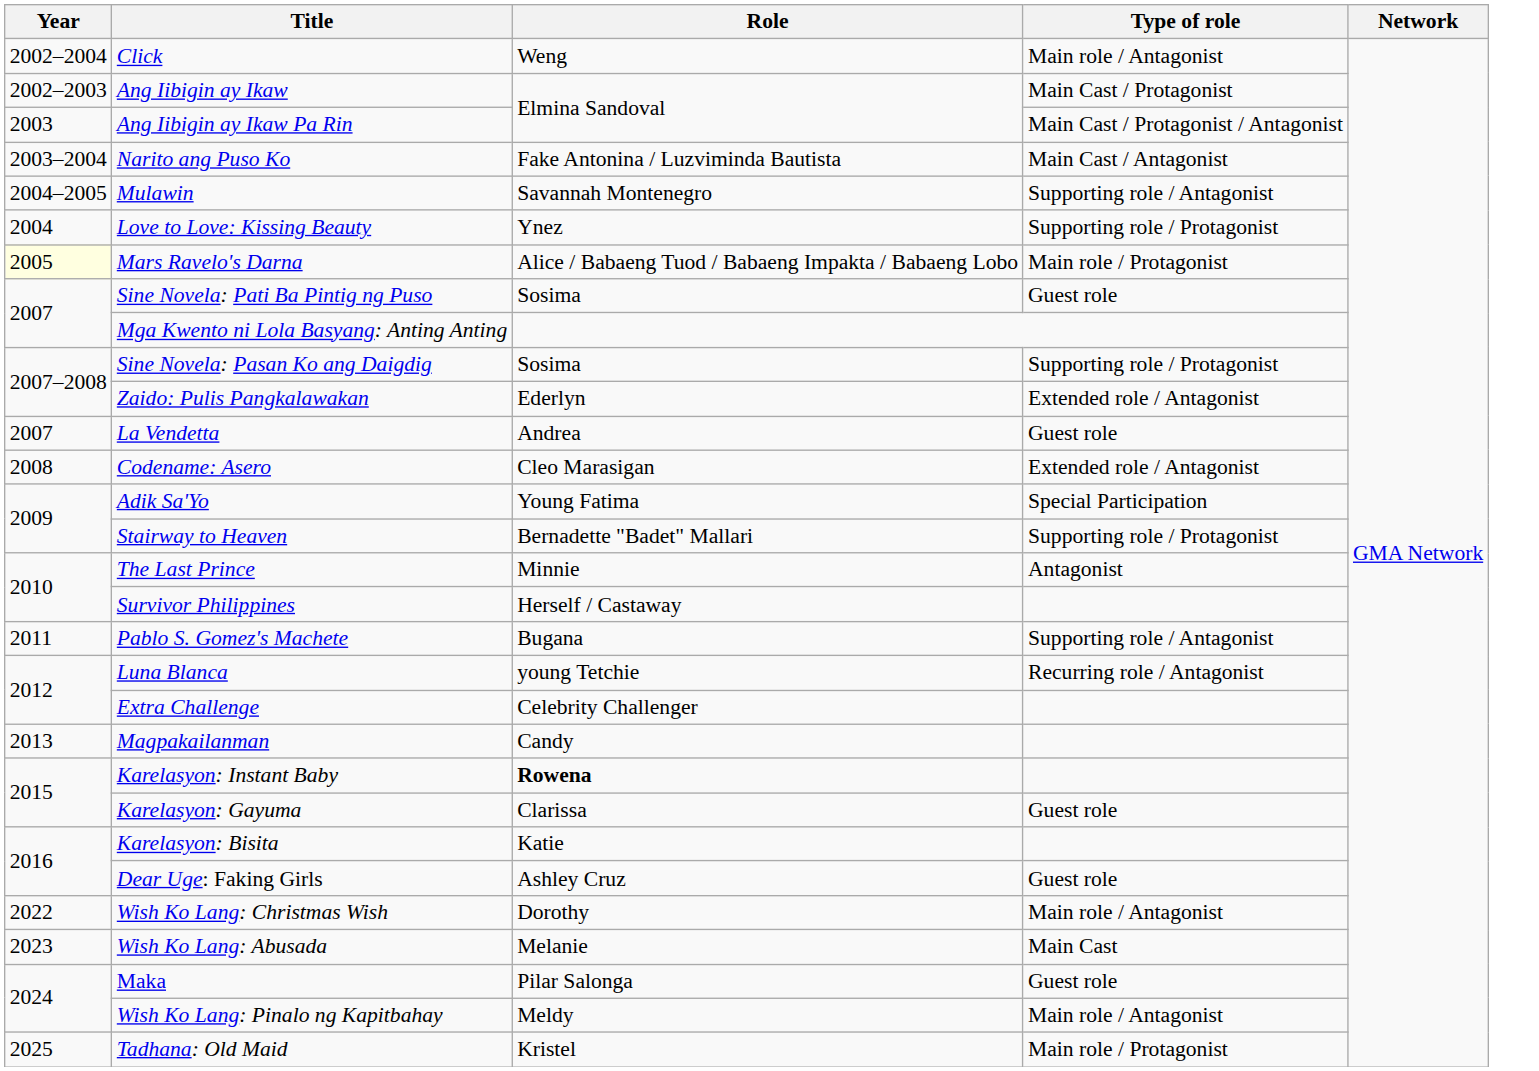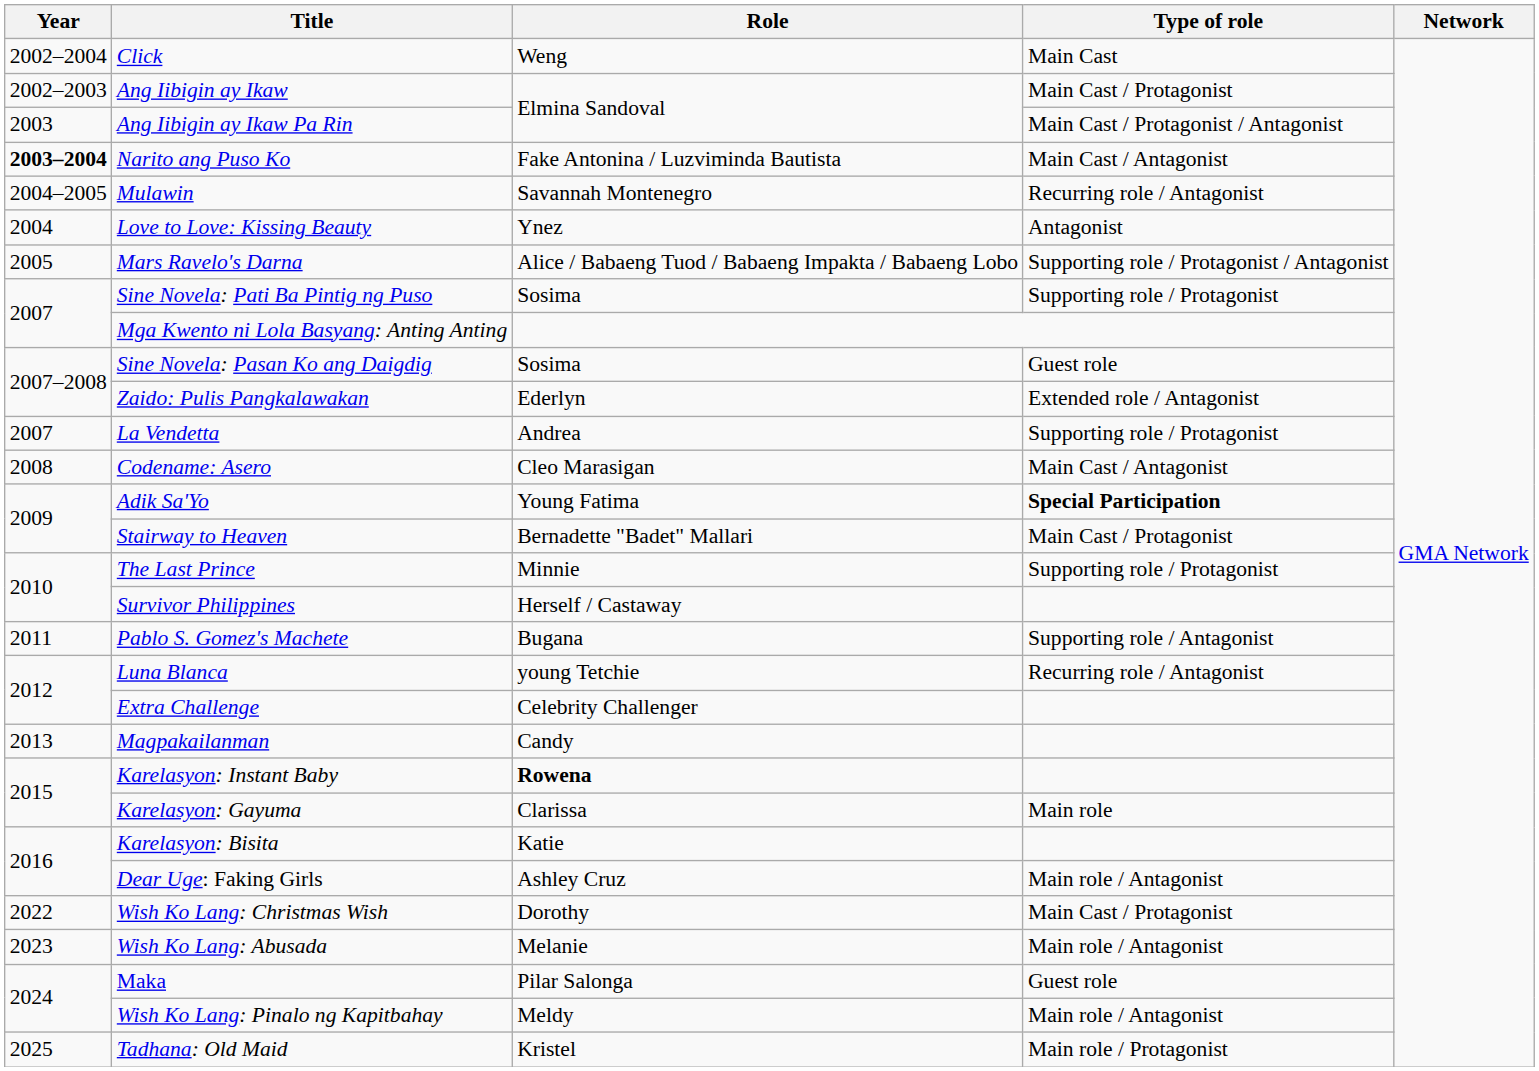 <table class="wikitable sortable">
 <tr>
 <th>Year</th>
 <th>Title</th>
 <th>Role</th>
 <th>Type of role</th>
 <th>Network</th>
 </tr>
 <tr>
 <td>2002–2004</td>
 <td><em><a href='#'>Click</a></em></td>
 <td>Weng</td>
-<td>Main role / Antagonist</td>
+<td>Main Cast</td>
 <td rowspan="30"><a href='#'>GMA Network</a></td>
 </tr>
 <tr>
 <td>2002–2003</td>
 <td><em><a href='#'>Ang Iibigin ay Ikaw</a></em></td>
 <td rowspan="2">Elmina Sandoval</td>
 <td>Main Cast / Protagonist</td>
 </tr>
 <tr>
 <td>2003</td>
 <td><em><a href='#'>Ang Iibigin ay Ikaw Pa Rin</a></em></td>
 <td>Main Cast / Protagonist / Antagonist</td>
 </tr>
 <tr>
-<td>2003–2004</td>
+<td><strong>2003–2004</strong></td>
 <td><em><a href='#'>Narito ang Puso Ko</a></em></td>
 <td>Fake Antonina / Luzviminda Bautista</td>
 <td>Main Cast / Antagonist</td>
 </tr>
 <tr>
 <td>2004–2005</td>
 <td><em><a href='#'>Mulawin</a></em></td>
 <td>Savannah Montenegro</td>
-<td>Supporting role / Antagonist</td>
+<td>Recurring role / Antagonist</td>
 </tr>
 <tr>
 <td>2004</td>
 <td><em><a href='#'>Love to Love: Kissing Beauty</a></em></td>
 <td>Ynez</td>
-<td>Supporting role / Protagonist</td>
+<td>Antagonist</td>
 </tr>
 <tr>
-<td style="background: lightyellow;">2005</td>
+<td>2005</td>
 <td><em><a href='#'>Mars Ravelo's Darna</a></em></td>
 <td>Alice / Babaeng Tuod / Babaeng Impakta / Babaeng Lobo</td>
-<td>Main role / Protagonist</td>
+<td>Supporting role / Protagonist / Antagonist</td>
 </tr>
 <tr>
 <td rowspan="2">2007</td>
 <td><em><a href='#'>Sine Novela</a>: <a href='#'>Pati Ba Pintig ng Puso</a></em></td>
 <td>Sosima</td>
-<td>Guest role</td>
+<td>Supporting role / Protagonist</td>
 </tr>
 <tr>
 <td><em><a href='#'>Mga Kwento ni Lola Basyang</a>: Anting Anting</em></td>
 </tr>
 <tr>
 <td rowspan=2>2007–2008</td>
 <td><em><a href='#'>Sine Novela</a>: <a href='#'>Pasan Ko ang Daigdig</a></em></td>
 <td>Sosima</td>
-<td>Supporting role / Protagonist</td>
+<td>Guest role</td>
 </tr>
 <tr>
 <td><em><a href='#'>Zaido: Pulis Pangkalawakan</a></em></td>
 <td>Ederlyn</td>
 <td>Extended role / Antagonist</td>
 </tr>
 <tr>
 <td>2007</td>
 <td><em><a href='#'>La Vendetta</a></em></td>
 <td>Andrea</td>
-<td>Guest role</td>
+<td>Supporting role / Protagonist</td>
 </tr>
 <tr>
 <td>2008</td>
 <td><em><a href='#'>Codename: Asero</a></em></td>
 <td>Cleo Marasigan</td>
-<td>Extended role / Antagonist</td>
+<td>Main Cast / Antagonist</td>
 </tr>
 <tr>
 <td rowspan="2">2009</td>
 <td><em><a href='#'>Adik Sa'Yo</a></em></td>
 <td>Young Fatima</td>
-<td>Special Participation</td>
+<td><strong>Special Participation</strong></td>
 </tr>
 <tr>
 <td><em><a href='#'>Stairway to Heaven</a></em></td>
 <td>Bernadette "Badet" Mallari</td>
-<td>Supporting role / Protagonist</td>
+<td>Main Cast / Protagonist</td>
 </tr>
 <tr>
 <td rowspan="2">2010</td>
 <td><em><a href='#'>The Last Prince</a></em></td>
 <td>Minnie</td>
-<td>Antagonist</td>
+<td>Supporting role / Protagonist</td>
 </tr>
 <tr>
 <td><em><a href='#'>Survivor Philippines</a></em></td>
 <td>Herself / Castaway</td>
 <td></td>
 </tr>
 <tr>
 <td>2011</td>
 <td><em><a href='#'>Pablo S. Gomez's Machete</a></em></td>
 <td>Bugana</td>
 <td>Supporting role / Antagonist</td>
 </tr>
 <tr>
 <td rowspan="2">2012</td>
 <td><em><a href='#'>Luna Blanca</a></em></td>
 <td>young Tetchie</td>
 <td>Recurring role / Antagonist</td>
 </tr>
 <tr>
 <td><em><a href='#'>Extra Challenge</a></em></td>
 <td>Celebrity Challenger</td>
 <td></td>
 </tr>
 <tr>
 <td>2013</td>
 <td><em><a href='#'>Magpakailanman</a></em></td>
 <td>Candy</td>
 <td></td>
 </tr>
 <tr>
 <td rowspan=2>2015</td>
 <td><em><a href='#'>Karelasyon</a>: Instant Baby</em></td>
 <td><strong>Rowena</strong></td>
 <td></td>
 </tr>
 <tr>
 <td><em><a href='#'>Karelasyon</a>: Gayuma</em></td>
 <td>Clarissa</td>
-<td>Guest role</td>
+<td>Main role</td>
 </tr>
 <tr>
 <td rowspan=2>2016</td>
 <td><em><a href='#'>Karelasyon</a>: Bisita</em></td>
 <td>Katie</td>
 <td></td>
 </tr>
 <tr>
 <td><em><a href='#'>Dear Uge</a></em>: Faking Girls</td>
 <td>Ashley Cruz</td>
-<td>Guest role</td>
+<td>Main role / Antagonist</td>
 </tr>
 <tr>
 <td>2022</td>
 <td><em><a href='#'>Wish Ko Lang</a>: Christmas Wish</em></td>
 <td>Dorothy</td>
-<td>Main role / Antagonist</td>
+<td>Main Cast / Protagonist</td>
 </tr>
 <tr>
 <td>2023</td>
 <td><em><a href='#'>Wish Ko Lang</a>: Abusada</em></td>
 <td>Melanie</td>
-<td>Main Cast</td>
+<td>Main role / Antagonist</td>
 </tr>
 <tr>
 <td rowspan=2>2024</td>
 <td><a href='#'>Maka</a></td>
 <td>Pilar Salonga</td>
 <td>Guest role</td>
 </tr>
 <tr>
 <td><em><a href='#'>Wish Ko Lang</a>: Pinalo ng Kapitbahay</em></td>
 <td>Meldy</td>
 <td>Main role / Antagonist</td>
 </tr>
 <tr>
 <td>2025</td>
 <td><em><a href='#'>Tadhana</a>: Old Maid</em></td>
 <td>Kristel</td>
 <td>Main role / Protagonist</td>
 </tr>
 </table>
